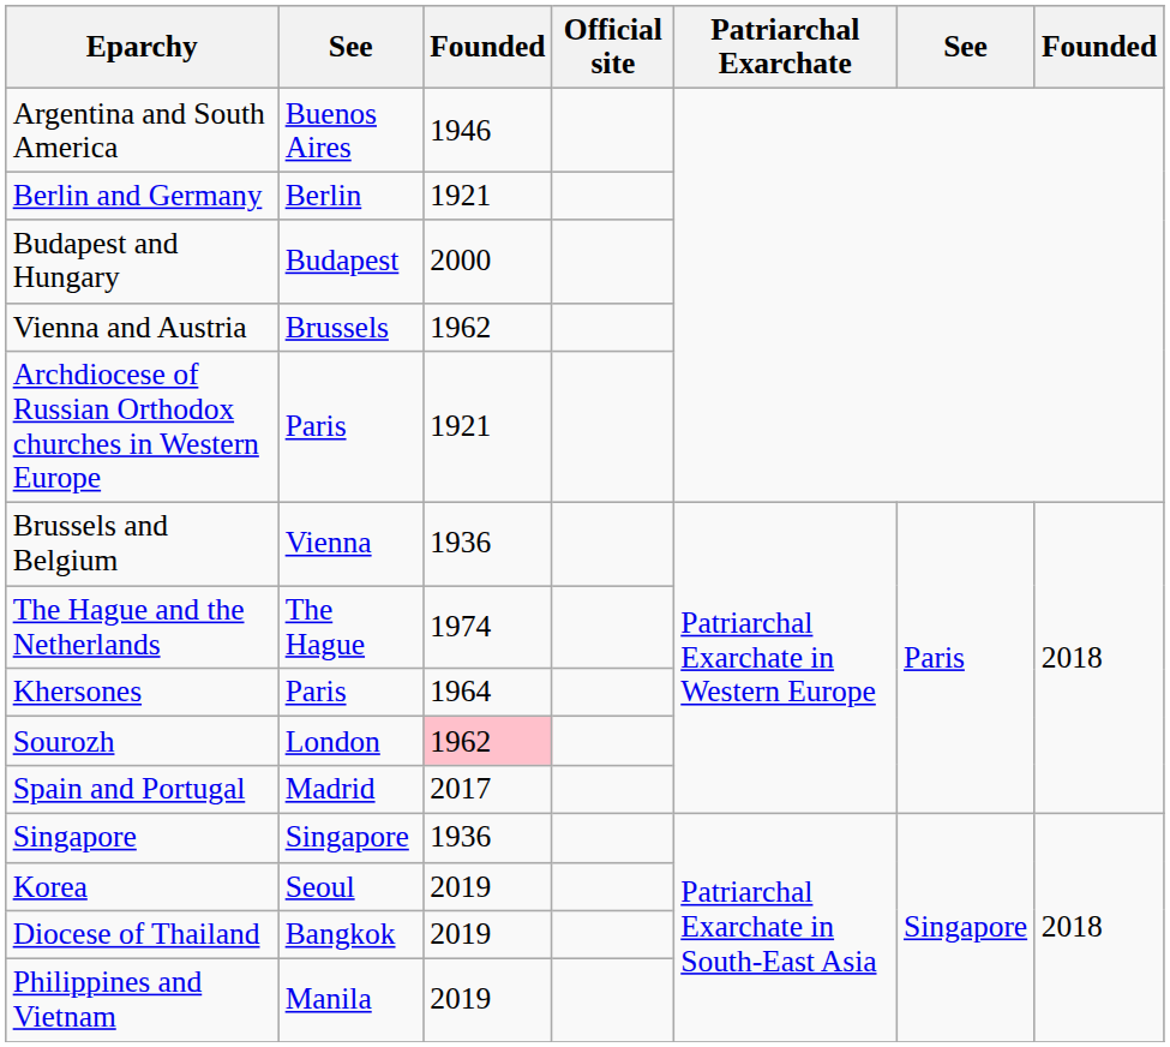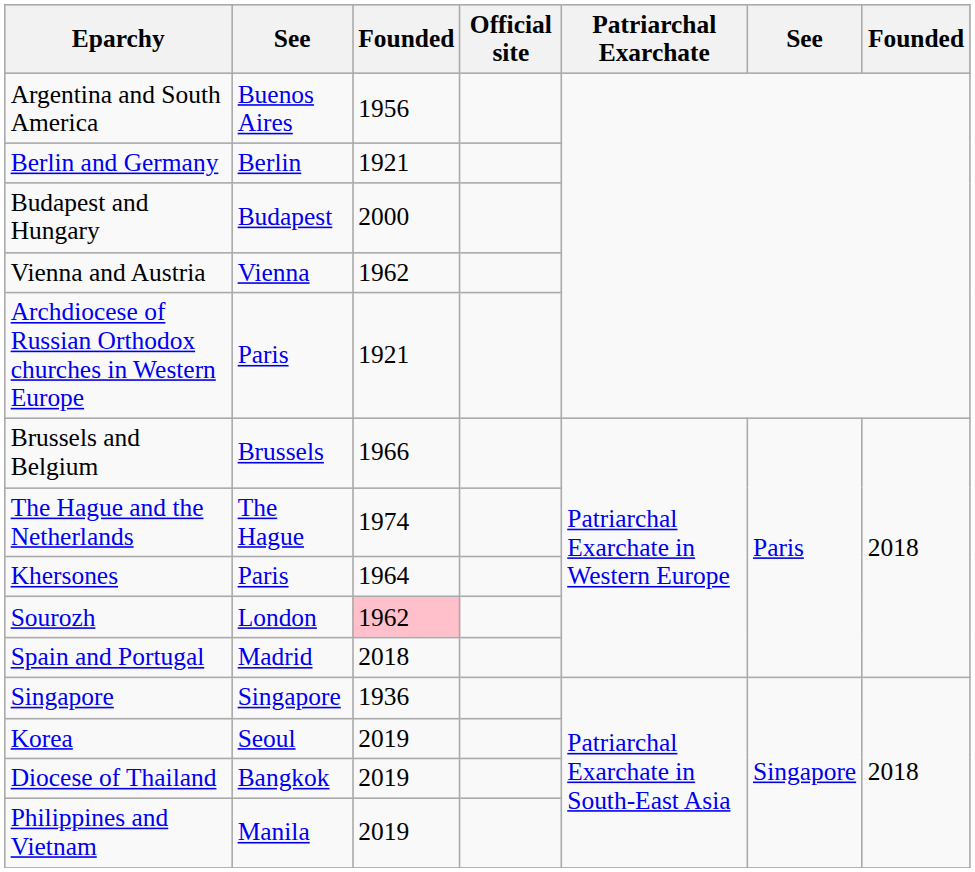 <table class=wikitable>
 <tr>
 <th>Eparchy</th>
 <th>See</th>
 <th>Founded</th>
 <th>Official site</th>
 <th>Patriarchal Exarchate</th>
 <th>See</th>
 <th>Founded</th>
 </tr>
 <tr>
 <td>Argentina and South America</td>
 <td><a href='#'>Buenos Aires</a></td>
-<td>1946</td>
+<td>1956</td>
 <td></td>
 </tr>
 <tr>
 <td><a href='#'>Berlin and Germany</a></td>
 <td><a href='#'>Berlin</a></td>
 <td>1921</td>
 <td></td>
 </tr>
 <tr>
 <td>Budapest and Hungary</td>
 <td><a href='#'>Budapest</a></td>
 <td>2000</td>
 <td></td>
 </tr>
 <tr>
 <td>Vienna and Austria</td>
-<td><a href='#'>Brussels</a></td>
+<td><a href='#'>Vienna</a></td>
 <td>1962</td>
 <td></td>
 </tr>
 <tr>
 <td><a href='#'>Archdiocese of Russian Orthodox churches in Western Europe</a></td>
 <td><a href='#'>Paris</a></td>
 <td>1921</td>
 <td></td>
 </tr>
 <tr>
 <td>Brussels and Belgium</td>
-<td><a href='#'>Vienna</a></td>
-<td>1936</td>
+<td><a href='#'>Brussels</a></td>
+<td>1966</td>
 <td></td>
 <td rowspan=5><a href='#'>Patriarchal Exarchate in Western Europe</a></td>
 <td rowspan=5><a href='#'>Paris</a></td>
 <td rowspan=5>2018</td>
 </tr>
 <tr>
 <td><a href='#'>The Hague and the Netherlands</a></td>
 <td><a href='#'>The Hague</a></td>
 <td>1974</td>
 <td></td>
 </tr>
 <tr>
 <td><a href='#'>Khersones</a></td>
 <td><a href='#'>Paris</a></td>
 <td>1964</td>
 <td></td>
 </tr>
 <tr>
 <td><a href='#'>Sourozh</a></td>
 <td><a href='#'>London</a></td>
 <td style="background: pink;">1962</td>
 <td></td>
 </tr>
 <tr>
 <td><a href='#'>Spain and Portugal</a></td>
 <td><a href='#'>Madrid</a></td>
-<td>2017</td>
+<td>2018</td>
 <td></td>
 </tr>
 <tr>
 <td><a href='#'>Singapore</a></td>
 <td><a href='#'>Singapore</a></td>
 <td>1936</td>
 <td></td>
 <td rowspan=4><a href='#'>Patriarchal Exarchate in South-East Asia</a></td>
 <td rowspan=4><a href='#'>Singapore</a></td>
 <td rowspan=4>2018</td>
 </tr>
 <tr>
 <td><a href='#'>Korea</a></td>
 <td><a href='#'>Seoul</a></td>
 <td>2019</td>
 <td></td>
 </tr>
 <tr>
 <td><a href='#'>Diocese of Thailand</a></td>
 <td><a href='#'>Bangkok</a></td>
 <td>2019</td>
 <td></td>
 </tr>
 <tr>
 <td><a href='#'>Philippines and Vietnam</a></td>
 <td><a href='#'>Manila</a></td>
 <td>2019</td>
 <td></td>
 </tr>
 <tr>
 </tr>
 </table>
